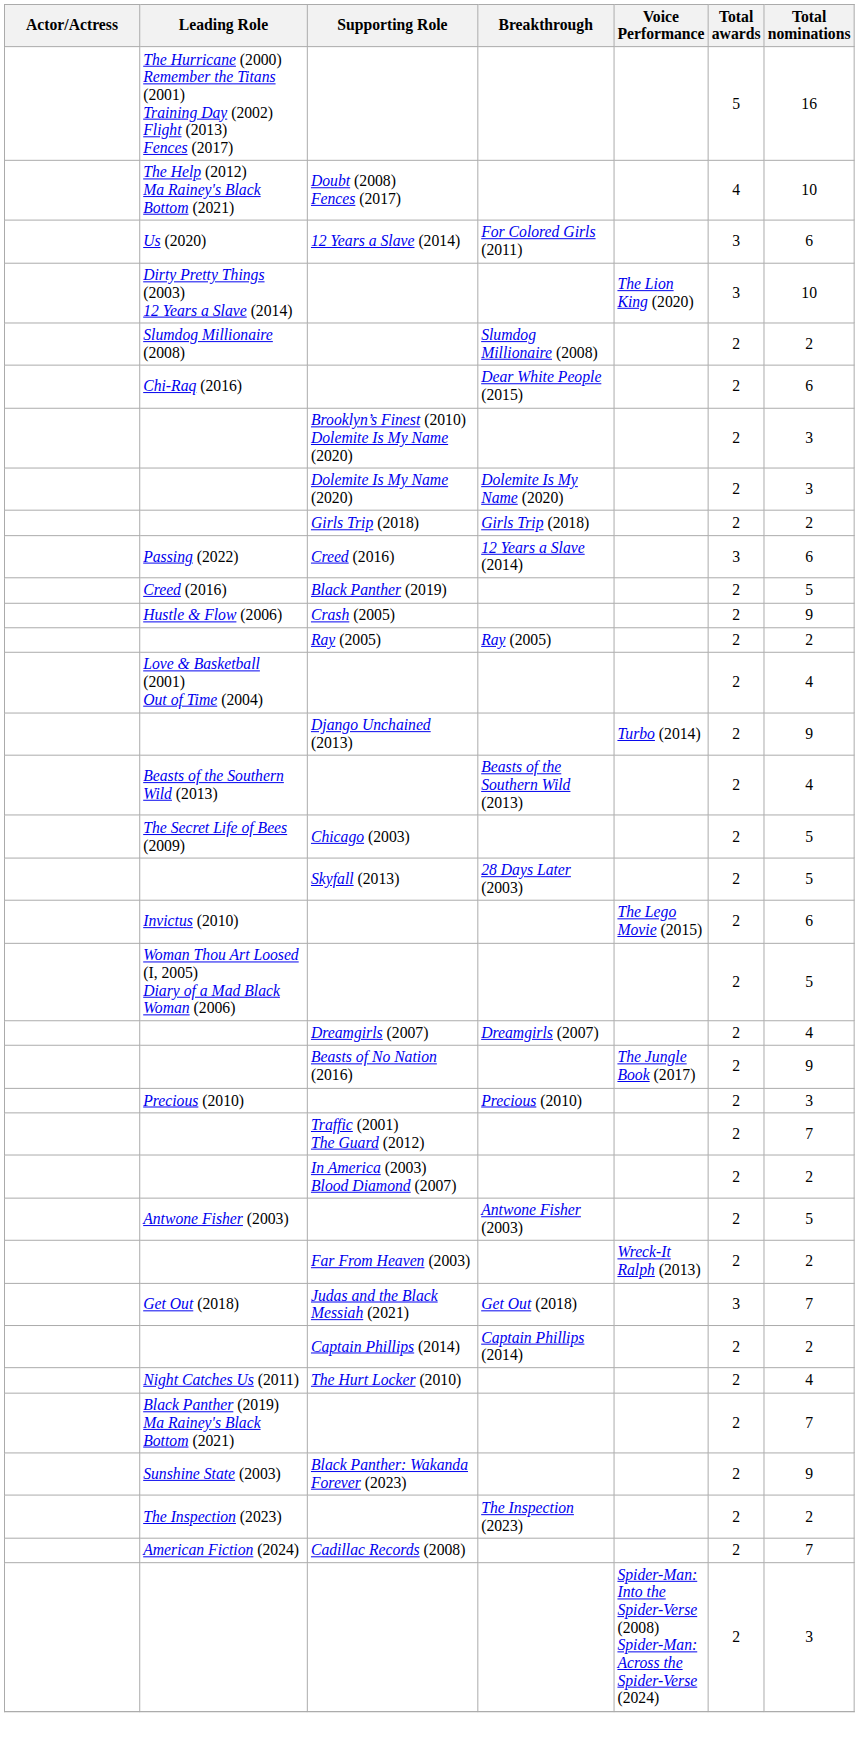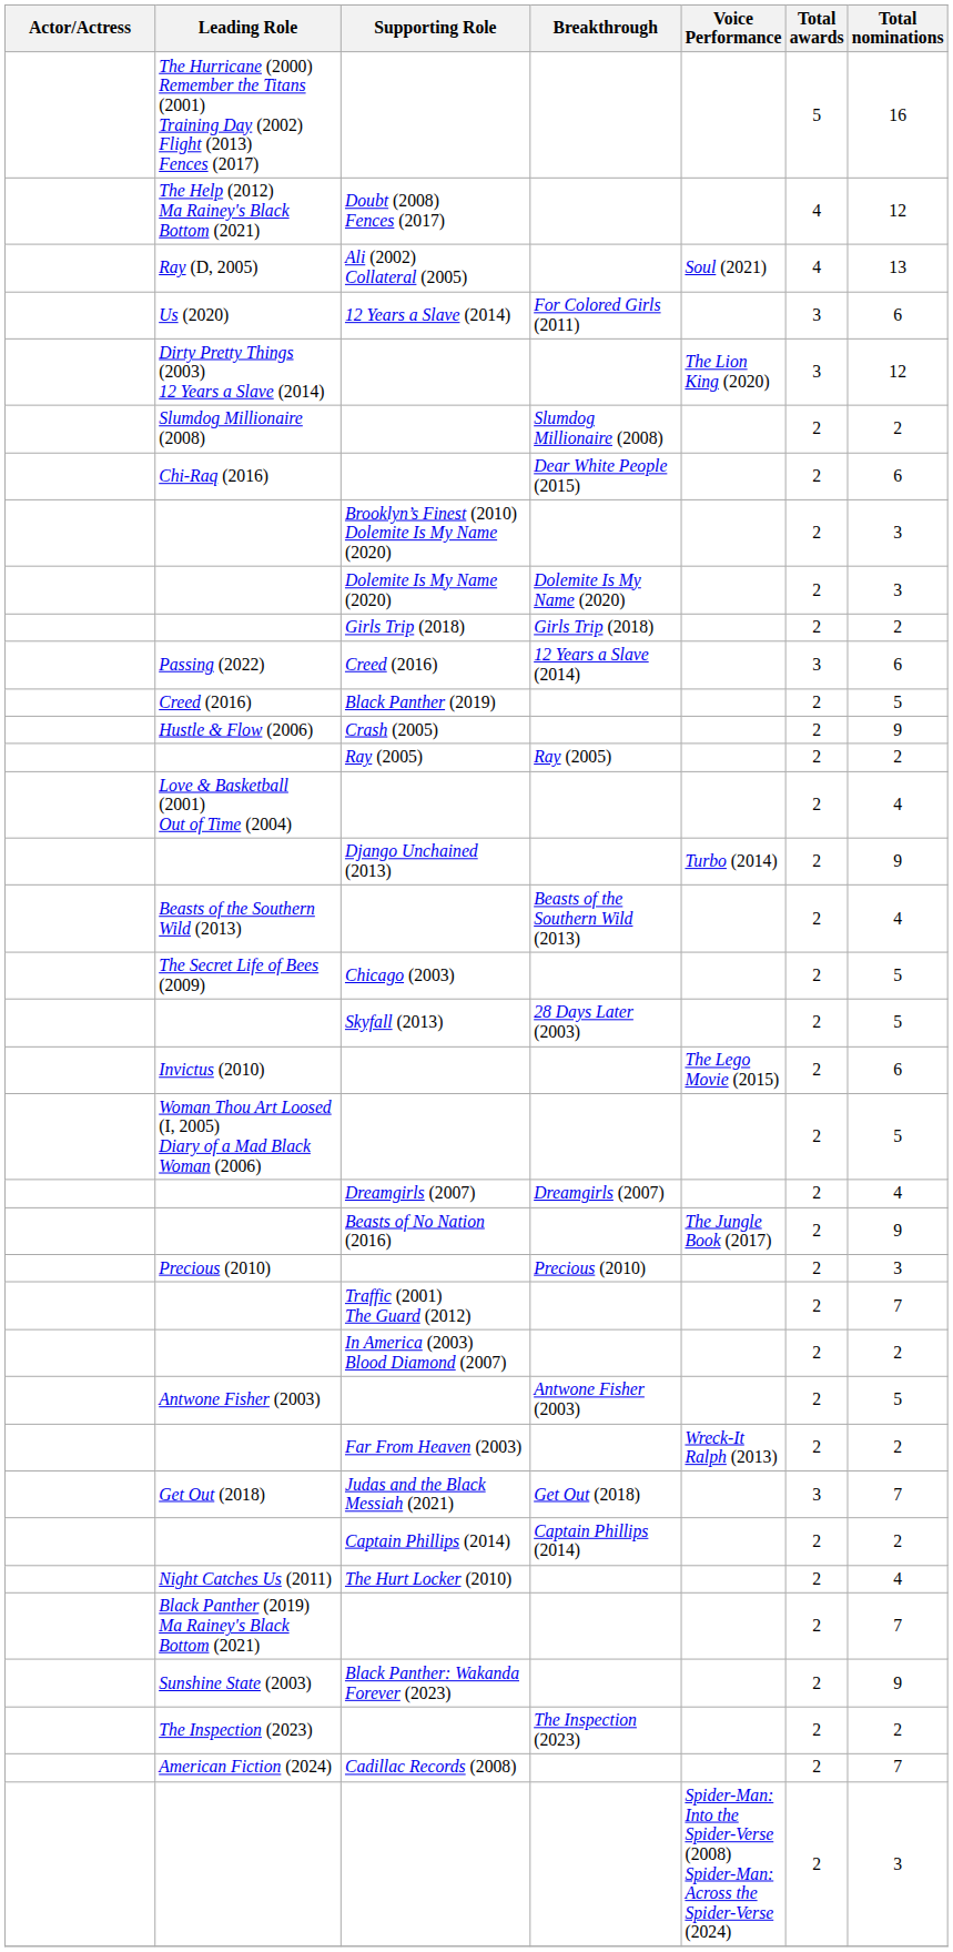 <table class="wikitable sortable" style="background:#fff;">
 <tr>
 <th style="width:20%;">Actor/Actress</th>
 <th style="width:30%;">Leading Role</th>
 <th style="width:30%;">Supporting Role</th>
 <th style="width:30%;">Breakthrough</th>
 <th style="width:30%;">Voice Performance</th>
 <th style="width:10%;">Total awards</th>
 <th style="width:10%;">Total nominations</th>
 </tr>
 <tr>
 <td></td>
 <td><em><a href='#'>The Hurricane</a></em> (2000) <br> <em><a href='#'>Remember the Titans</a></em> (2001) <br> <em><a href='#'>Training Day</a></em> (2002) <br> <em><a href='#'>Flight</a></em> (2013) <br> <em><a href='#'>Fences</a></em> (2017)</td>
 <td></td>
 <td></td>
 <td></td>
 <td style="text-align:center;">5</td>
 <td style="text-align:center;">16</td>
 </tr>
 <tr>
 <td></td>
 <td><em><a href='#'>The Help</a></em> (2012)<br><em><a href='#'>Ma Rainey's Black Bottom</a></em> (2021)</td>
 <td><em><a href='#'>Doubt</a></em> (2008)<br><em><a href='#'>Fences</a></em> (2017)</td>
 <td></td>
 <td></td>
 <td style="text-align:center;">4</td>
-<td style="text-align:center;">10</td>
+<td style="text-align:center;">12</td>
+</tr>
+<tr>
+<td></td>
+<td><em><a href='#'>Ray</a></em> (D, 2005)</td>
+<td><em><a href='#'> Ali</a></em> (2002)<br><em><a href='#'> Collateral</a></em> (2005)</td>
+<td></td>
+<td><em><a href='#'>Soul</a></em> (2021)</td>
+<td style="text-align:center;">4</td>
+<td style="text-align:center;">13</td>
 </tr>
 <tr>
 <td></td>
 <td><em><a href='#'>Us</a></em> (2020)</td>
 <td><em><a href='#'> 12 Years a Slave</a></em> (2014)</td>
 <td><em><a href='#'>For Colored Girls</a></em> (2011)</td>
 <td></td>
 <td style="text-align:center;">3</td>
 <td style="text-align:center;">6</td>
 </tr>
 <tr>
 <td></td>
 <td><em><a href='#'>Dirty Pretty Things</a></em> (2003)<br><em><a href='#'> 12 Years a Slave</a></em> (2014)</td>
 <td></td>
 <td></td>
 <td><em><a href='#'> The Lion King</a></em> (2020)</td>
 <td style="text-align:center;">3</td>
-<td style="text-align:center;">10</td>
+<td style="text-align:center;">12</td>
 </tr>
 <tr>
 <td></td>
 <td><em><a href='#'>Slumdog Millionaire</a></em> (2008)</td>
 <td></td>
 <td><em><a href='#'>Slumdog Millionaire</a></em> (2008)</td>
 <td></td>
 <td style="text-align:center;">2</td>
 <td style="text-align:center;">2</td>
 </tr>
 <tr>
 <td></td>
 <td><em><a href='#'>Chi-Raq</a></em> (2016)</td>
 <td></td>
 <td><em><a href='#'>Dear White People</a></em> (2015)</td>
 <td></td>
 <td style="text-align:center;">2</td>
 <td style="text-align:center;">6</td>
 </tr>
 <tr>
 <td></td>
 <td></td>
 <td><em><a href='#'>Brooklyn’s Finest</a></em> (2010) <br> <em><a href='#'>Dolemite Is My Name</a></em> (2020)</td>
 <td></td>
 <td></td>
 <td style="text-align:center;">2</td>
 <td style="text-align:center;">3</td>
 </tr>
 <tr>
 <td></td>
 <td></td>
 <td><em><a href='#'>Dolemite Is My Name</a></em> (2020)</td>
 <td><em><a href='#'>Dolemite Is My Name</a></em> (2020)</td>
 <td></td>
 <td style="text-align:center;">2</td>
 <td style="text-align:center;">3</td>
 </tr>
 <tr>
 <td></td>
 <td></td>
 <td><em><a href='#'>Girls Trip</a></em> (2018)</td>
 <td><em><a href='#'>Girls Trip</a></em> (2018)</td>
 <td></td>
 <td style="text-align:center;">2</td>
 <td style="text-align:center;">2</td>
 </tr>
 <tr>
 <td></td>
 <td><em><a href='#'> Passing</a></em> (2022)</td>
 <td><em><a href='#'> Creed</a></em> (2016)</td>
 <td><em><a href='#'> 12 Years a Slave</a></em> (2014)</td>
 <td></td>
 <td style="text-align:center;">3</td>
 <td style="text-align:center;">6</td>
 </tr>
 <tr>
 <td></td>
 <td><em><a href='#'> Creed</a></em> (2016)</td>
 <td><em><a href='#'> Black Panther</a></em> (2019)</td>
 <td></td>
 <td></td>
 <td style="text-align:center;">2</td>
 <td style="text-align:center;">5</td>
 </tr>
 <tr>
 <td></td>
 <td><em><a href='#'>Hustle & Flow</a></em> (2006)</td>
 <td><em><a href='#'> Crash</a></em> (2005)</td>
 <td></td>
 <td></td>
 <td style="text-align:center;">2</td>
 <td style="text-align:center;">9</td>
 </tr>
 <tr>
 <td></td>
 <td></td>
 <td><em><a href='#'>Ray</a></em> (2005)</td>
 <td><em><a href='#'>Ray</a></em> (2005)</td>
 <td></td>
 <td style="text-align:center;">2</td>
 <td style="text-align:center;">2</td>
 </tr>
 <tr>
 <td></td>
 <td><em><a href='#'>Love & Basketball</a></em> (2001) <br> <em><a href='#'> Out of Time</a></em> (2004)</td>
 <td></td>
 <td></td>
 <td></td>
 <td style="text-align:center;">2</td>
 <td style="text-align:center;">4</td>
 </tr>
 <tr>
 <td></td>
 <td></td>
 <td><em><a href='#'>Django Unchained</a></em> (2013)</td>
 <td></td>
 <td><em><a href='#'> Turbo</a></em> (2014)</td>
 <td style="text-align:center;">2</td>
 <td style="text-align:center;">9</td>
 </tr>
 <tr>
 <td></td>
 <td><em><a href='#'>Beasts of the Southern Wild</a></em> (2013)</td>
 <td></td>
 <td><em><a href='#'>Beasts of the Southern Wild</a></em> (2013)</td>
 <td></td>
 <td style="text-align:center;">2</td>
 <td style="text-align:center;">4</td>
 </tr>
 <tr>
 <td></td>
 <td><em><a href='#'> The Secret Life of Bees</a></em> (2009)</td>
 <td><em><a href='#'> Chicago</a></em> (2003)</td>
 <td></td>
 <td></td>
 <td style="text-align:center;">2</td>
 <td style="text-align:center;">5</td>
 </tr>
 <tr>
 <td></td>
 <td></td>
 <td><em><a href='#'>Skyfall</a></em> (2013)</td>
 <td><em><a href='#'>28 Days Later</a></em> (2003)</td>
 <td></td>
 <td style="text-align:center;">2</td>
 <td style="text-align:center;">5</td>
 </tr>
 <tr>
 <td></td>
 <td><em><a href='#'> Invictus</a></em> (2010)</td>
 <td></td>
 <td></td>
 <td><em><a href='#'>The Lego Movie</a></em> (2015)</td>
 <td style="text-align:center;">2</td>
 <td style="text-align:center;">6</td>
 </tr>
 <tr>
 <td></td>
 <td><em><a href='#'>Woman Thou Art Loosed</a></em> (I, 2005)<br> <em><a href='#'>Diary of a Mad Black Woman</a></em> (2006)</td>
 <td></td>
 <td></td>
 <td></td>
 <td style="text-align:center;">2</td>
 <td style="text-align:center;">5</td>
 </tr>
 <tr>
 <td></td>
 <td></td>
 <td><em><a href='#'>Dreamgirls</a></em> (2007)</td>
 <td><em><a href='#'>Dreamgirls</a></em> (2007)</td>
 <td></td>
 <td style="text-align:center;">2</td>
 <td style="text-align:center;">4</td>
 </tr>
 <tr>
 <td></td>
 <td></td>
 <td><em><a href='#'> Beasts of No Nation</a></em> (2016)</td>
 <td></td>
 <td><em><a href='#'> The Jungle Book</a></em> (2017)</td>
 <td style="text-align:center;">2</td>
 <td style="text-align:center;">9</td>
 </tr>
 <tr>
 <td></td>
 <td><em><a href='#'> Precious</a></em> (2010)</td>
 <td></td>
 <td><em><a href='#'> Precious</a></em> (2010)</td>
 <td></td>
 <td style="text-align:center;">2</td>
 <td style="text-align:center;">3</td>
 </tr>
 <tr>
 <td></td>
 <td></td>
 <td><em><a href='#'> Traffic</a></em> (2001)<br><em><a href='#'> The Guard</a></em> (2012)</td>
 <td></td>
 <td></td>
 <td style="text-align:center;">2</td>
 <td style="text-align:center;">7</td>
 </tr>
 <tr>
 <td></td>
 <td></td>
 <td><em><a href='#'> In America</a></em> (2003)<br><em><a href='#'> Blood Diamond</a></em> (2007)</td>
 <td></td>
 <td></td>
 <td style="text-align:center;">2</td>
 <td style="text-align:center;">2</td>
 </tr>
 <tr>
 <td></td>
 <td><em><a href='#'> Antwone Fisher</a></em> (2003)</td>
 <td></td>
 <td><em><a href='#'> Antwone Fisher</a></em> (2003)</td>
 <td></td>
 <td style="text-align:center;">2</td>
 <td style="text-align:center;">5</td>
 </tr>
 <tr>
 <td></td>
 <td></td>
 <td><em><a href='#'>Far From Heaven</a></em> (2003)</td>
 <td></td>
 <td><em><a href='#'>Wreck-It Ralph</a></em> (2013)</td>
 <td style="text-align:center;">2</td>
 <td style="text-align:center;">2</td>
 </tr>
 <tr>
 <td></td>
 <td><em><a href='#'>Get Out</a></em> (2018)</td>
 <td><em><a href='#'>Judas and the Black Messiah</a></em> (2021)</td>
 <td><em><a href='#'>Get Out</a></em> (2018)</td>
 <td></td>
 <td style="text-align:center;">3</td>
 <td style="text-align:center;">7</td>
 </tr>
 <tr>
 <td></td>
 <td></td>
 <td><em><a href='#'> Captain Phillips</a></em> (2014)</td>
 <td><em><a href='#'> Captain Phillips</a></em> (2014)</td>
 <td></td>
 <td style="text-align:center;">2</td>
 <td style="text-align:center;">2</td>
 </tr>
 <tr>
 <td></td>
 <td><em><a href='#'>Night Catches Us</a></em> (2011)</td>
 <td><em><a href='#'>The Hurt Locker</a></em> (2010)</td>
 <td></td>
 <td></td>
 <td style="text-align:center;">2</td>
 <td style="text-align:center;">4</td>
 </tr>
 <tr>
 <td></td>
 <td><em><a href='#'>Black Panther</a></em> (2019)<br><em><a href='#'>Ma Rainey's Black Bottom</a></em> (2021)</td>
 <td></td>
 <td></td>
 <td></td>
 <td style="text-align:center;">2</td>
 <td style="text-align:center;">7</td>
 </tr>
 <tr>
 <td></td>
 <td><em><a href='#'>Sunshine State</a></em> (2003)</td>
 <td><em><a href='#'>Black Panther: Wakanda Forever</a></em> (2023)</td>
 <td></td>
 <td></td>
 <td style="text-align:center;">2</td>
 <td style="text-align:center;">9</td>
 </tr>
 <tr>
 <td></td>
 <td><em><a href='#'>The Inspection</a></em> (2023)</td>
 <td></td>
 <td><em><a href='#'>The Inspection</a></em> (2023)</td>
 <td></td>
 <td style="text-align:center;">2</td>
 <td style="text-align:center;">2</td>
 </tr>
 <tr>
 <td></td>
 <td><em><a href='#'>American Fiction</a></em> (2024)</td>
 <td><em><a href='#'>Cadillac Records</a></em> (2008)</td>
 <td></td>
 <td></td>
 <td style="text-align:center;">2</td>
 <td style="text-align:center;">7</td>
 </tr>
 <tr>
 <td></td>
 <td></td>
 <td></td>
 <td></td>
 <td><em><a href='#'>Spider-Man: Into the Spider-Verse</a></em> (2008)<br> <em><a href='#'>Spider-Man: Across the Spider-Verse</a></em> (2024)</td>
 <td style="text-align:center;">2</td>
 <td style="text-align:center;">3</td>
 </tr>
 <tr>
 </tr>
 </table>
